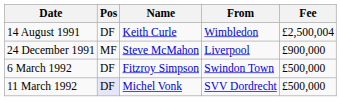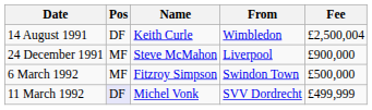 <table class="wikitable">
 <tr>
 <th>Date</th>
 <th>Pos</th>
 <th>Name</th>
 <th>From</th>
 <th>Fee</th>
 </tr>
 <tr>
 <td>14 August 1991</td>
 <td>DF</td>
 <td><a href='#'>Keith Curle</a></td>
 <td><a href='#'>Wimbledon</a></td>
 <td>£2,500,004</td>
 </tr>
 <tr>
 <td>24 December 1991</td>
 <td>MF</td>
 <td><a href='#'>Steve McMahon</a></td>
 <td><a href='#'>Liverpool</a></td>
 <td>£900,000</td>
 </tr>
 <tr>
 <td>6 March 1992</td>
-<td>DF</td>
+<td>MF</td>
 <td><a href='#'>Fitzroy Simpson</a></td>
 <td><a href='#'>Swindon Town</a></td>
 <td>£500,000</td>
 </tr>
 <tr>
 <td>11 March 1992</td>
 <td style="background: lavender;">DF</td>
 <td><a href='#'>Michel Vonk</a></td>
 <td><a href='#'>SVV Dordrecht</a></td>
-<td>£500,000</td>
+<td>£499,999</td>
 </tr>
 </table>
